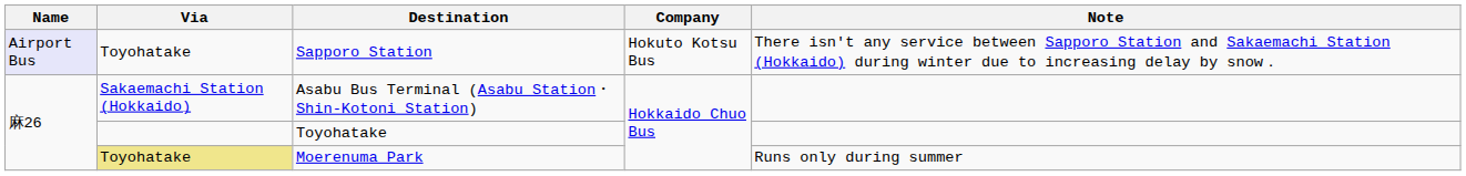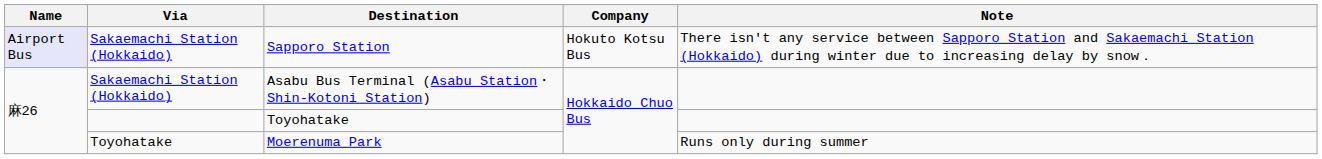 <table class="wikitable">
 <tr>
 <th>Name</th>
 <th>Via</th>
 <th>Destination</th>
 <th>Company</th>
 <th>Note</th>
 </tr>
 <tr>
 <td style="background: lavender;">Airport Bus</td>
-<td>Toyohatake</td>
+<td><a href='#'>Sakaemachi Station (Hokkaido)</a></td>
 <td><a href='#'>Sapporo Station</a></td>
 <td>Hokuto Kotsu Bus</td>
 <td>There isn't any service between <a href='#'>Sapporo Station</a> and <a href='#'>Sakaemachi Station (Hokkaido)</a> during winter due to increasing delay by snow．</td>
 </tr>
 <tr>
 <td rowspan="3">麻26</td>
 <td><a href='#'>Sakaemachi Station (Hokkaido)</a></td>
 <td>Asabu Bus Terminal (<a href='#'>Asabu Station</a>・<a href='#'>Shin-Kotoni Station</a>)</td>
 <td rowspan="3"><a href='#'>Hokkaido Chuo Bus</a></td>
 <td></td>
 </tr>
 <tr>
 <td></td>
 <td>Toyohatake</td>
 <td></td>
 </tr>
 <tr>
-<td style="background: khaki;">Toyohatake</td>
+<td>Toyohatake</td>
 <td><a href='#'>Moerenuma Park</a></td>
 <td>Runs only during summer</td>
 </tr>
 </table>
